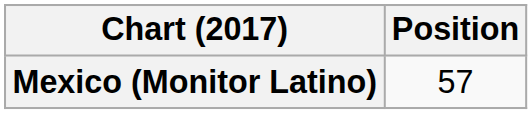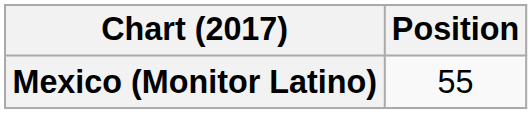 <table class="wikitable sortable plainrowheaders" style="text-align:center">
 <tr>
 <th scope="col">Chart (2017)</th>
 <th scope="col">Position</th>
 </tr>
 <tr>
 <th scope="row">Mexico (Monitor Latino)</th>
-<td align="center">57</td>
+<td align="center">55</td>
 </tr>
 </table>
